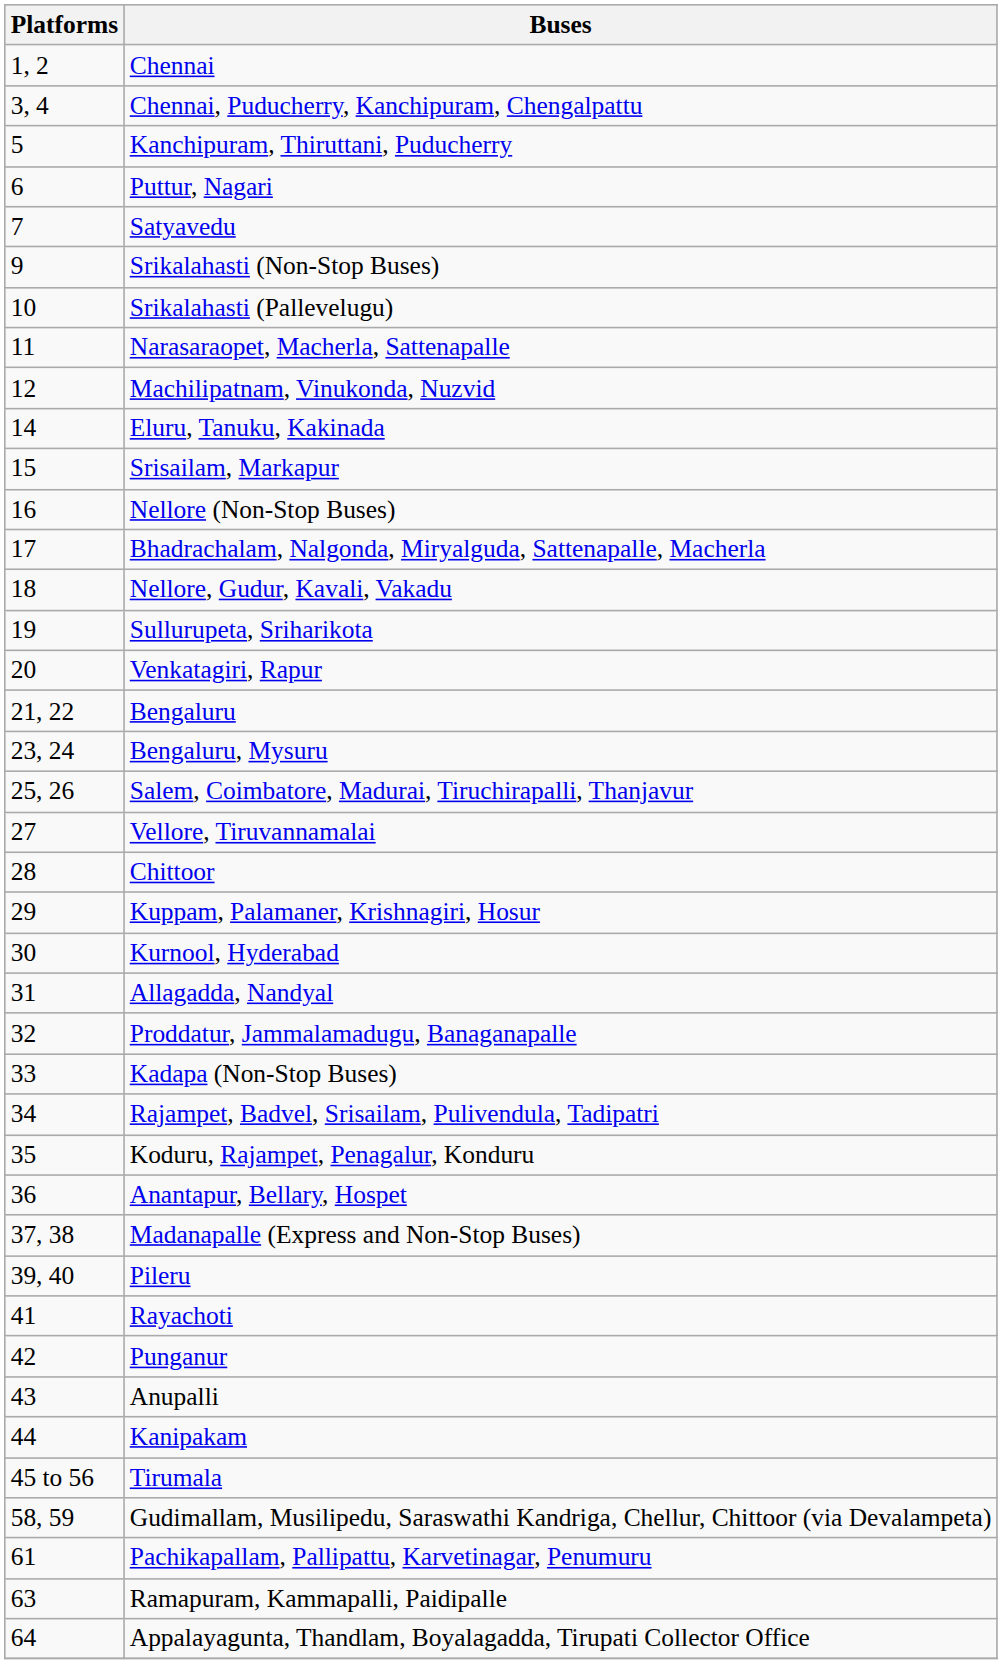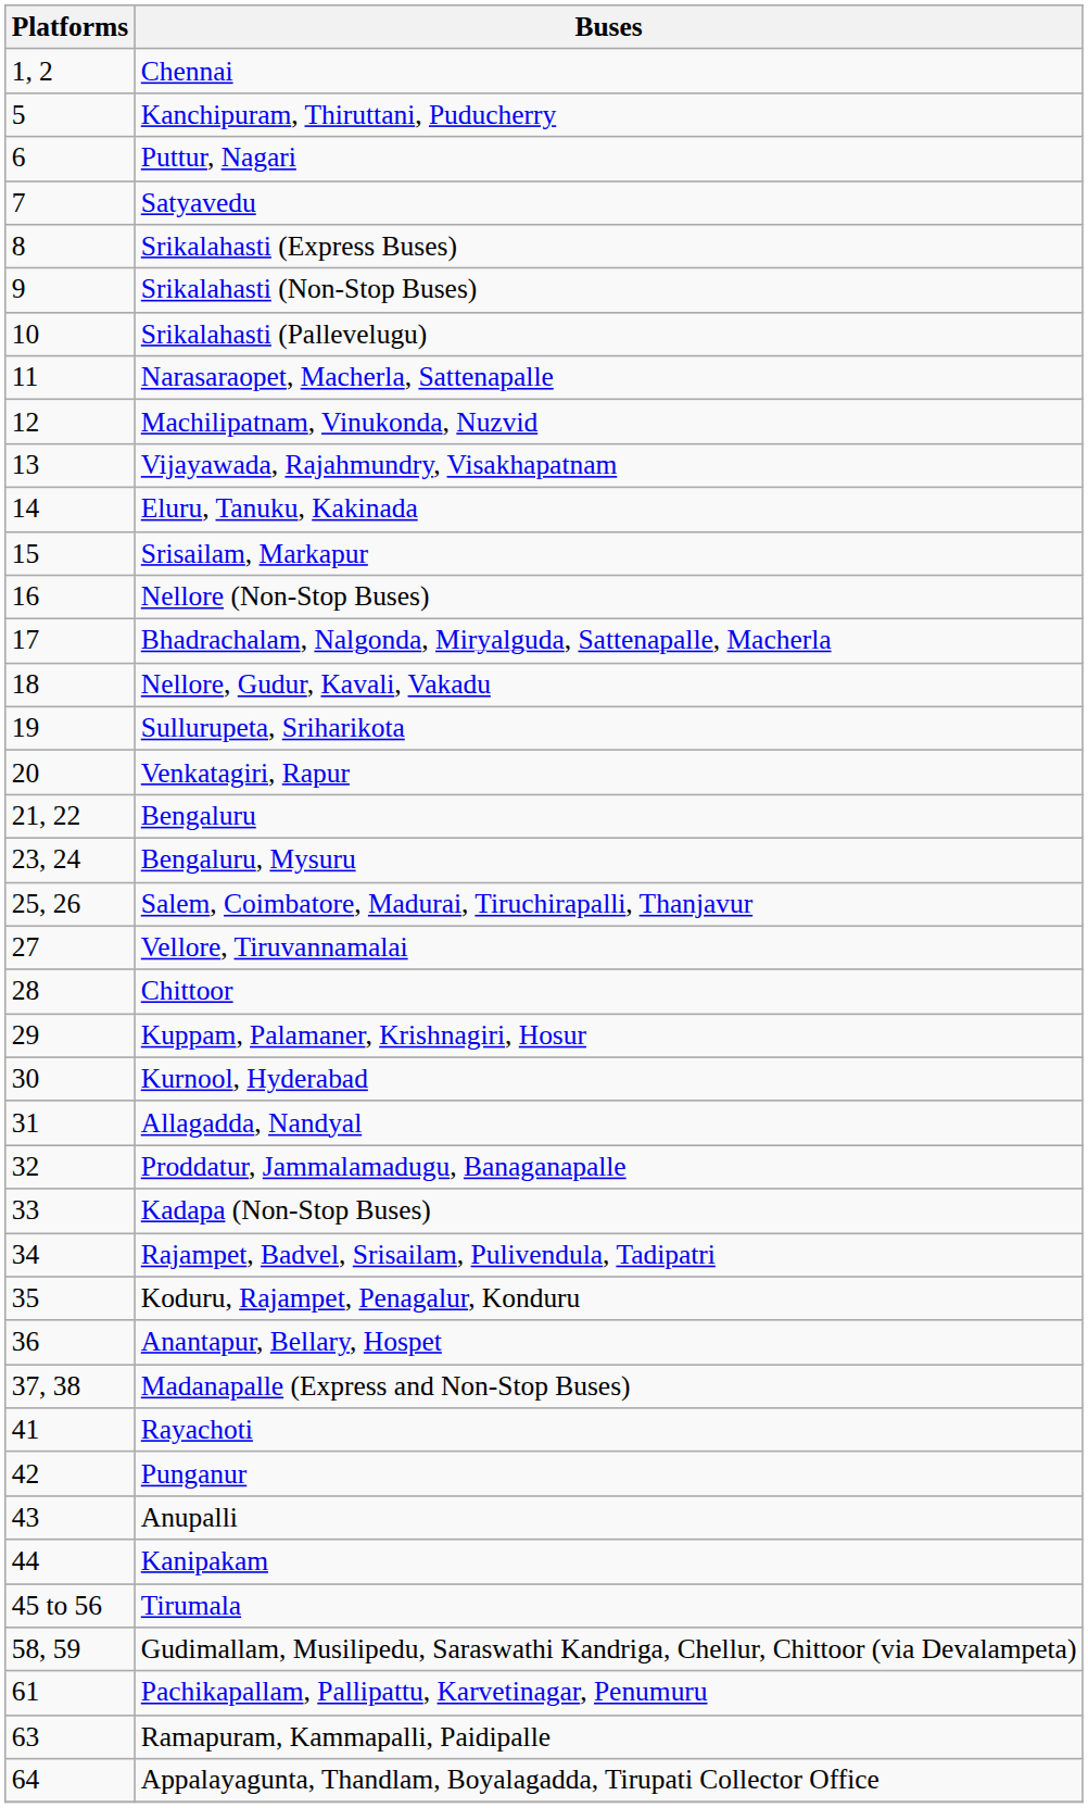 <table class="wikitable">
 <tr>
 <th>Platforms</th>
 <th>Buses</th>
 </tr>
 <tr>
 <td>1, 2</td>
 <td><a href='#'>Chennai</a></td>
-</tr>
-<tr>
-<td>3, 4</td>
-<td><a href='#'>Chennai</a>, <a href='#'>Puducherry</a>, <a href='#'>Kanchipuram</a>, <a href='#'>Chengalpattu</a></td>
 </tr>
 <tr>
 <td>5</td>
 <td><a href='#'>Kanchipuram</a>, <a href='#'>Thiruttani</a>, <a href='#'>Puducherry</a></td>
 </tr>
 <tr>
 <td>6</td>
 <td><a href='#'>Puttur</a>, <a href='#'>Nagari</a></td>
 </tr>
 <tr>
 <td>7</td>
 <td><a href='#'>Satyavedu</a></td>
+</tr>
+<tr>
+<td>8</td>
+<td><a href='#'>Srikalahasti</a> (Express Buses)</td>
 </tr>
 <tr>
 <td>9</td>
 <td><a href='#'>Srikalahasti</a> (Non-Stop Buses)</td>
 </tr>
 <tr>
 <td>10</td>
 <td><a href='#'>Srikalahasti</a> (Pallevelugu)</td>
 </tr>
 <tr>
 <td>11</td>
 <td><a href='#'>Narasaraopet</a>, <a href='#'>Macherla</a>, <a href='#'>Sattenapalle</a></td>
 </tr>
 <tr>
 <td>12</td>
 <td><a href='#'>Machilipatnam</a>, <a href='#'>Vinukonda</a>, <a href='#'>Nuzvid</a></td>
+</tr>
+<tr>
+<td>13</td>
+<td><a href='#'>Vijayawada</a>, <a href='#'>Rajahmundry</a>, <a href='#'>Visakhapatnam</a></td>
 </tr>
 <tr>
 <td>14</td>
 <td><a href='#'>Eluru</a>, <a href='#'>Tanuku</a>, <a href='#'>Kakinada</a></td>
 </tr>
 <tr>
 <td>15</td>
 <td><a href='#'>Srisailam</a>, <a href='#'>Markapur</a></td>
 </tr>
 <tr>
 <td>16</td>
 <td><a href='#'>Nellore</a> (Non-Stop Buses)</td>
 </tr>
 <tr>
 <td>17</td>
 <td><a href='#'>Bhadrachalam</a>, <a href='#'>Nalgonda</a>, <a href='#'>Miryalguda</a>, <a href='#'>Sattenapalle</a>, <a href='#'>Macherla</a></td>
 </tr>
 <tr>
 <td>18</td>
 <td><a href='#'>Nellore</a>, <a href='#'>Gudur</a>, <a href='#'>Kavali</a>, <a href='#'>Vakadu</a></td>
 </tr>
 <tr>
 <td>19</td>
 <td><a href='#'>Sullurupeta</a>, <a href='#'>Sriharikota</a></td>
 </tr>
 <tr>
 <td>20</td>
 <td><a href='#'>Venkatagiri</a>, <a href='#'>Rapur</a></td>
 </tr>
 <tr>
 <td>21, 22</td>
 <td><a href='#'>Bengaluru</a></td>
 </tr>
 <tr>
 <td>23, 24</td>
 <td><a href='#'>Bengaluru</a>, <a href='#'>Mysuru</a></td>
 </tr>
 <tr>
 <td>25, 26</td>
 <td><a href='#'>Salem</a>, <a href='#'>Coimbatore</a>, <a href='#'>Madurai</a>, <a href='#'>Tiruchirapalli</a>, <a href='#'>Thanjavur</a></td>
 </tr>
 <tr>
 <td>27</td>
 <td><a href='#'>Vellore</a>, <a href='#'>Tiruvannamalai</a></td>
 </tr>
 <tr>
 <td>28</td>
 <td><a href='#'>Chittoor</a></td>
 </tr>
 <tr>
 <td>29</td>
 <td><a href='#'>Kuppam</a>, <a href='#'>Palamaner</a>, <a href='#'>Krishnagiri</a>, <a href='#'>Hosur</a></td>
 </tr>
 <tr>
 <td>30</td>
 <td><a href='#'>Kurnool</a>, <a href='#'>Hyderabad</a></td>
 </tr>
 <tr>
 <td>31</td>
 <td><a href='#'>Allagadda</a>, <a href='#'>Nandyal</a></td>
 </tr>
 <tr>
 <td>32</td>
 <td><a href='#'>Proddatur</a>, <a href='#'>Jammalamadugu</a>, <a href='#'>Banaganapalle</a></td>
 </tr>
 <tr>
 <td>33</td>
 <td><a href='#'>Kadapa</a> (Non-Stop Buses)</td>
 </tr>
 <tr>
 <td>34</td>
 <td><a href='#'>Rajampet</a>, <a href='#'>Badvel</a>, <a href='#'>Srisailam</a>, <a href='#'>Pulivendula</a>, <a href='#'>Tadipatri</a></td>
 </tr>
 <tr>
 <td>35</td>
 <td>Koduru, <a href='#'>Rajampet</a>, <a href='#'>Penagalur</a>, Konduru</td>
 </tr>
 <tr>
 <td>36</td>
 <td><a href='#'>Anantapur</a>, <a href='#'>Bellary</a>, <a href='#'>Hospet</a></td>
 </tr>
 <tr>
 <td>37, 38</td>
 <td><a href='#'>Madanapalle</a> (Express and Non-Stop Buses)</td>
 </tr>
 <tr>
-<td>39, 40</td>
-<td><a href='#'>Pileru</a></td>
-</tr>
-<tr>
 <td>41</td>
 <td><a href='#'>Rayachoti</a></td>
 </tr>
 <tr>
 <td>42</td>
 <td><a href='#'>Punganur</a></td>
 </tr>
 <tr>
 <td>43</td>
 <td>Anupalli</td>
 </tr>
 <tr>
 <td>44</td>
 <td><a href='#'>Kanipakam</a></td>
 </tr>
 <tr>
 <td>45 to 56</td>
 <td><a href='#'>Tirumala</a></td>
 </tr>
 <tr>
 <td>58, 59</td>
 <td>Gudimallam, Musilipedu, Saraswathi Kandriga, Chellur, Chittoor (via Devalampeta)</td>
 </tr>
 <tr>
 <td>61</td>
 <td><a href='#'>Pachikapallam</a>, <a href='#'>Pallipattu</a>, <a href='#'>Karvetinagar</a>, <a href='#'>Penumuru</a></td>
 </tr>
 <tr>
 <td>63</td>
 <td>Ramapuram, Kammapalli, Paidipalle</td>
 </tr>
 <tr>
 <td>64</td>
 <td>Appalayagunta, Thandlam, Boyalagadda, Tirupati Collector Office</td>
 </tr>
 <tr>
 </tr>
 </table>
